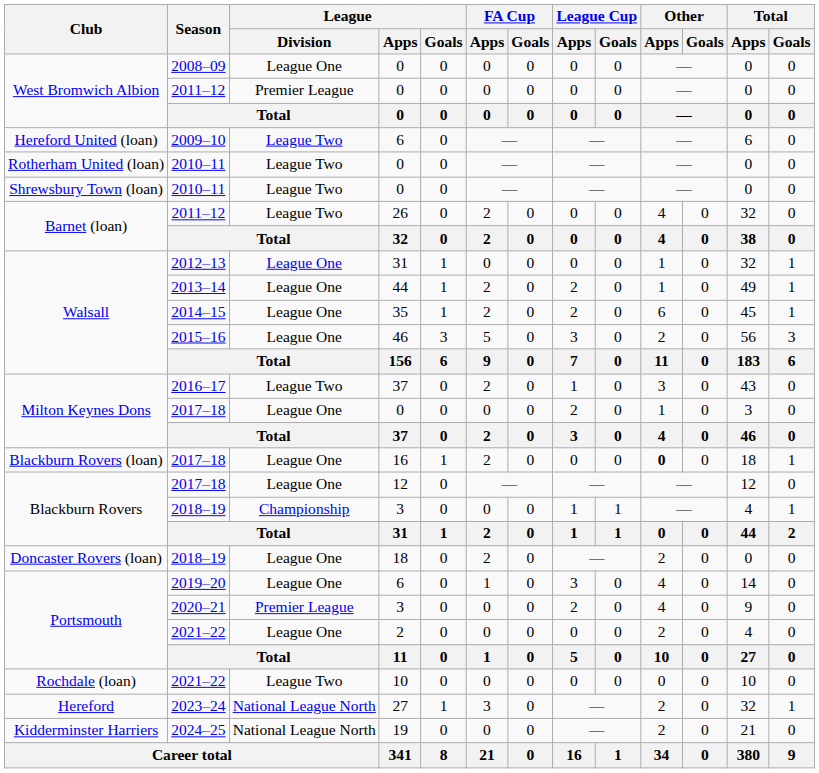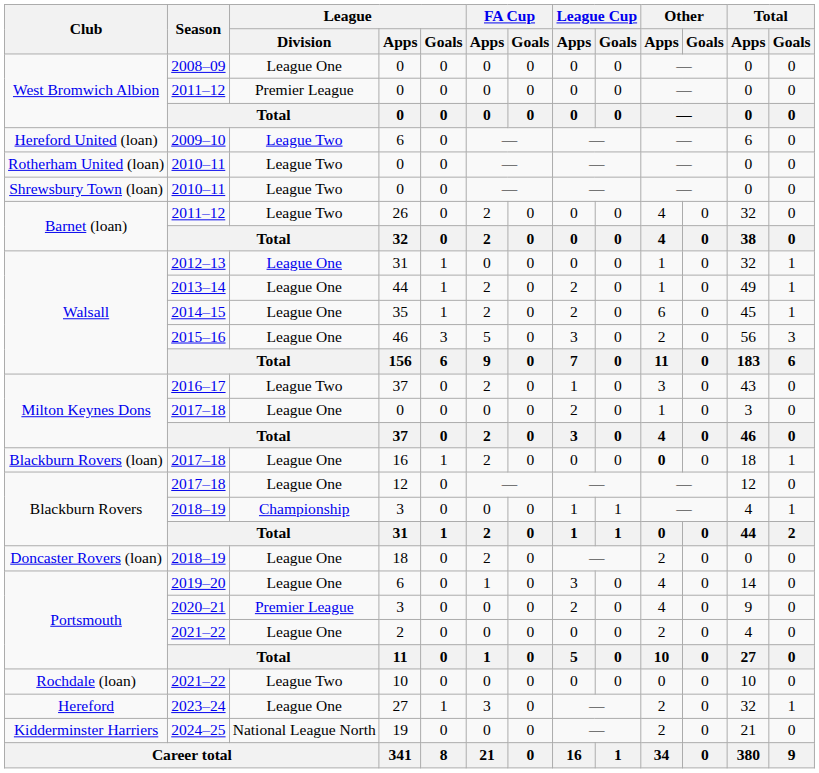 <table class="wikitable" style="text-align: center">
 <tr>
 <th rowspan="2">Club</th>
 <th rowspan="2">Season</th>
 <th colspan="3">League</th>
 <th colspan="2"><a href='#'>FA Cup</a></th>
 <th colspan="2"><a href='#'>League Cup</a></th>
 <th colspan="2">Other</th>
 <th colspan="2">Total</th>
 </tr>
 <tr>
 <th>Division</th>
 <th>Apps</th>
 <th>Goals</th>
 <th>Apps</th>
 <th>Goals</th>
 <th>Apps</th>
 <th>Goals</th>
 <th>Apps</th>
 <th>Goals</th>
 <th>Apps</th>
 <th>Goals</th>
 </tr>
 <tr>
 <td rowspan="3"><a href='#'>West Bromwich Albion</a></td>
 <td><a href='#'>2008–09</a></td>
 <td>League One</td>
 <td>0</td>
 <td>0</td>
 <td>0</td>
 <td>0</td>
 <td>0</td>
 <td>0</td>
 <td colspan="2">—</td>
 <td>0</td>
 <td>0</td>
 </tr>
 <tr>
 <td><a href='#'>2011–12</a></td>
 <td>Premier League</td>
 <td>0</td>
 <td>0</td>
 <td>0</td>
 <td>0</td>
 <td>0</td>
 <td>0</td>
 <td colspan="2">—</td>
 <td>0</td>
 <td>0</td>
 </tr>
 <tr>
 <th colspan="2">Total</th>
 <th>0</th>
 <th>0</th>
 <th>0</th>
 <th>0</th>
 <th>0</th>
 <th>0</th>
 <th colspan="2">—</th>
 <th>0</th>
 <th>0</th>
 </tr>
 <tr>
 <td><a href='#'>Hereford United</a> (loan)</td>
 <td><a href='#'>2009–10</a></td>
 <td><a href='#'>League Two</a></td>
 <td>6</td>
 <td>0</td>
 <td colspan="2">—</td>
 <td colspan="2">—</td>
 <td colspan="2">—</td>
 <td>6</td>
 <td>0</td>
 </tr>
 <tr>
 <td><a href='#'>Rotherham United</a> (loan)</td>
 <td><a href='#'>2010–11</a></td>
 <td>League Two</td>
 <td>0</td>
 <td>0</td>
 <td colspan="2">—</td>
 <td colspan="2">—</td>
 <td colspan="2">—</td>
 <td>0</td>
 <td>0</td>
 </tr>
 <tr>
 <td><a href='#'>Shrewsbury Town</a> (loan)</td>
 <td><a href='#'>2010–11</a></td>
 <td>League Two</td>
 <td>0</td>
 <td>0</td>
 <td colspan="2">—</td>
 <td colspan="2">—</td>
 <td colspan="2">—</td>
 <td>0</td>
 <td>0</td>
 </tr>
 <tr>
 <td rowspan="2"><a href='#'>Barnet</a> (loan)</td>
 <td><a href='#'>2011–12</a></td>
 <td>League Two</td>
 <td>26</td>
 <td>0</td>
 <td>2</td>
 <td>0</td>
 <td>0</td>
 <td>0</td>
 <td>4</td>
 <td>0</td>
 <td>32</td>
 <td>0</td>
 </tr>
 <tr>
 <th colspan="2">Total</th>
 <th>32</th>
 <th>0</th>
 <th>2</th>
 <th>0</th>
 <th>0</th>
 <th>0</th>
 <th>4</th>
 <th>0</th>
 <th>38</th>
 <th>0</th>
 </tr>
 <tr>
 <td rowspan="5"><a href='#'>Walsall</a></td>
 <td><a href='#'>2012–13</a></td>
 <td><a href='#'>League One</a></td>
 <td>31</td>
 <td>1</td>
 <td>0</td>
 <td>0</td>
 <td>0</td>
 <td>0</td>
 <td>1</td>
 <td>0</td>
 <td>32</td>
 <td>1</td>
 </tr>
 <tr>
 <td><a href='#'>2013–14</a></td>
 <td>League One</td>
 <td>44</td>
 <td>1</td>
 <td>2</td>
 <td>0</td>
 <td>2</td>
 <td>0</td>
 <td>1</td>
 <td>0</td>
 <td>49</td>
 <td>1</td>
 </tr>
 <tr>
 <td><a href='#'>2014–15</a></td>
 <td>League One</td>
 <td>35</td>
 <td>1</td>
 <td>2</td>
 <td>0</td>
 <td>2</td>
 <td>0</td>
 <td>6</td>
 <td>0</td>
 <td>45</td>
 <td>1</td>
 </tr>
 <tr>
 <td><a href='#'>2015–16</a></td>
 <td>League One</td>
 <td>46</td>
 <td>3</td>
 <td>5</td>
 <td>0</td>
 <td>3</td>
 <td>0</td>
 <td>2</td>
 <td>0</td>
 <td>56</td>
 <td>3</td>
 </tr>
 <tr>
 <th colspan="2">Total</th>
 <th>156</th>
 <th>6</th>
 <th>9</th>
 <th>0</th>
 <th>7</th>
 <th>0</th>
 <th>11</th>
 <th>0</th>
 <th>183</th>
 <th>6</th>
 </tr>
 <tr>
 <td rowspan="3"><a href='#'>Milton Keynes Dons</a></td>
 <td><a href='#'>2016–17</a></td>
 <td>League Two</td>
 <td>37</td>
 <td>0</td>
 <td>2</td>
 <td>0</td>
 <td>1</td>
 <td>0</td>
 <td>3</td>
 <td>0</td>
 <td>43</td>
 <td>0</td>
 </tr>
 <tr>
 <td><a href='#'>2017–18</a></td>
 <td>League One</td>
 <td>0</td>
 <td>0</td>
 <td>0</td>
 <td>0</td>
 <td>2</td>
 <td>0</td>
 <td>1</td>
 <td>0</td>
 <td>3</td>
 <td>0</td>
 </tr>
 <tr>
 <th colspan="2">Total</th>
 <th>37</th>
 <th>0</th>
 <th>2</th>
 <th>0</th>
 <th>3</th>
 <th>0</th>
 <th>4</th>
 <th>0</th>
 <th>46</th>
 <th>0</th>
 </tr>
 <tr>
 <td><a href='#'>Blackburn Rovers</a> (loan)</td>
 <td><a href='#'>2017–18</a></td>
 <td>League One</td>
 <td>16</td>
 <td>1</td>
 <td>2</td>
 <td>0</td>
 <td>0</td>
 <td>0</td>
 <td><strong>0</strong></td>
 <td>0</td>
 <td>18</td>
 <td>1</td>
 </tr>
 <tr>
 <td rowspan="3">Blackburn Rovers</td>
 <td><a href='#'>2017–18</a></td>
 <td>League One</td>
 <td>12</td>
 <td>0</td>
 <td colspan="2">—</td>
 <td colspan="2">—</td>
 <td colspan="2">—</td>
 <td>12</td>
 <td>0</td>
 </tr>
 <tr>
 <td><a href='#'>2018–19</a></td>
 <td><a href='#'>Championship</a></td>
 <td>3</td>
 <td>0</td>
 <td>0</td>
 <td>0</td>
 <td>1</td>
 <td>1</td>
 <td colspan="2">—</td>
 <td>4</td>
 <td>1</td>
 </tr>
 <tr>
 <th colspan="2">Total</th>
 <th>31</th>
 <th>1</th>
 <th>2</th>
 <th>0</th>
 <th>1</th>
 <th>1</th>
 <th>0</th>
 <th>0</th>
 <th>44</th>
 <th>2</th>
 </tr>
 <tr>
 <td><a href='#'>Doncaster Rovers</a> (loan)</td>
 <td><a href='#'>2018–19</a></td>
 <td>League One</td>
 <td>18</td>
 <td>0</td>
 <td>2</td>
 <td>0</td>
 <td colspan="2">—</td>
 <td>2</td>
 <td>0</td>
 <td>0</td>
 <td>0</td>
 </tr>
 <tr>
 <td rowspan="4"><a href='#'>Portsmouth</a></td>
 <td><a href='#'>2019–20</a></td>
 <td>League One</td>
 <td>6</td>
 <td>0</td>
 <td>1</td>
 <td>0</td>
 <td>3</td>
 <td>0</td>
 <td>4</td>
 <td>0</td>
 <td>14</td>
 <td>0</td>
 </tr>
 <tr>
 <td><a href='#'>2020–21</a></td>
 <td><a href='#'>Premier League</a></td>
 <td>3</td>
 <td>0</td>
 <td>0</td>
 <td>0</td>
 <td>2</td>
 <td>0</td>
 <td>4</td>
 <td>0</td>
 <td>9</td>
 <td>0</td>
 </tr>
 <tr>
 <td><a href='#'>2021–22</a></td>
 <td>League One</td>
 <td>2</td>
 <td>0</td>
 <td>0</td>
 <td>0</td>
 <td>0</td>
 <td>0</td>
 <td>2</td>
 <td>0</td>
 <td>4</td>
 <td>0</td>
 </tr>
 <tr>
 <th colspan="2">Total</th>
 <th>11</th>
 <th>0</th>
 <th>1</th>
 <th>0</th>
 <th>5</th>
 <th>0</th>
 <th>10</th>
 <th>0</th>
 <th>27</th>
 <th>0</th>
 </tr>
 <tr>
 <td><a href='#'>Rochdale</a> (loan)</td>
 <td><a href='#'>2021–22</a></td>
 <td>League Two</td>
 <td>10</td>
 <td>0</td>
 <td>0</td>
 <td>0</td>
 <td>0</td>
 <td>0</td>
 <td>0</td>
 <td>0</td>
 <td>10</td>
 <td>0</td>
 </tr>
 <tr>
 <td><a href='#'>Hereford</a></td>
 <td><a href='#'>2023–24</a></td>
-<td><a href='#'>National League North</a></td>
+<td>League One</td>
 <td>27</td>
 <td>1</td>
 <td>3</td>
 <td>0</td>
 <td colspan="2">—</td>
 <td>2</td>
 <td>0</td>
 <td>32</td>
 <td>1</td>
 </tr>
 <tr>
 <td><a href='#'>Kidderminster Harriers</a></td>
 <td><a href='#'>2024–25</a></td>
 <td>National League North</td>
 <td>19</td>
 <td>0</td>
 <td>0</td>
 <td>0</td>
 <td colspan="2">—</td>
 <td>2</td>
 <td>0</td>
 <td>21</td>
 <td>0</td>
 </tr>
 <tr>
 <th colspan="3">Career total</th>
 <th>341</th>
 <th>8</th>
 <th>21</th>
 <th>0</th>
 <th>16</th>
 <th>1</th>
 <th>34</th>
 <th>0</th>
 <th>380</th>
 <th>9</th>
 </tr>
 </table>
